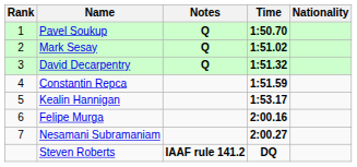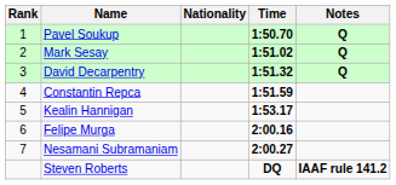 <table class="wikitable sortable" style="text-align:center">
 <tr>
 <th>Rank</th>
 <th>Name</th>
+<th>Nationality</th>
+<th>Time</th>
 <th>Notes</th>
-<th>Time</th>
-<th>Nationality</th>
 </tr>
 <tr bgcolor=ccffcc>
 <td>1</td>
 <td align=left><a href='#'>Pavel Soukup</a></td>
+<td align=left></td>
+<td><strong>1:50.70</strong></td>
 <td><strong>Q</strong></td>
-<td><strong>1:50.70</strong></td>
-<td align=left></td>
 </tr>
 <tr bgcolor=ccffcc>
 <td>2</td>
 <td align=left><a href='#'>Mark Sesay</a></td>
+<td align=left></td>
+<td><strong>1:51.02</strong></td>
 <td><strong>Q</strong></td>
-<td><strong>1:51.02</strong></td>
-<td align=left></td>
 </tr>
 <tr bgcolor=ccffcc>
 <td>3</td>
 <td align=left><a href='#'>David Decarpentry</a></td>
+<td align=left></td>
+<td><strong>1:51.32</strong></td>
 <td><strong>Q</strong></td>
-<td><strong>1:51.32</strong></td>
-<td align=left></td>
 </tr>
 <tr>
 <td>4</td>
 <td align=left><a href='#'>Constantin Repca</a></td>
+<td align=left></td>
+<td><strong>1:51.59</strong></td>
 <td></td>
-<td><strong>1:51.59</strong></td>
-<td align=left></td>
 </tr>
 <tr>
 <td>5</td>
 <td align=left><a href='#'>Kealin Hannigan</a></td>
+<td align=left></td>
+<td><strong>1:53.17</strong></td>
 <td></td>
-<td><strong>1:53.17</strong></td>
-<td align=left></td>
 </tr>
 <tr>
 <td>6</td>
 <td align=left><a href='#'>Felipe Murga</a></td>
+<td align=left></td>
+<td><strong>2:00.16</strong></td>
 <td></td>
-<td><strong>2:00.16</strong></td>
-<td align=left></td>
 </tr>
 <tr>
 <td>7</td>
 <td align=left><a href='#'>Nesamani Subramaniam</a></td>
+<td align=left></td>
+<td><strong>2:00.27</strong></td>
 <td></td>
-<td><strong>2:00.27</strong></td>
-<td align=left></td>
 </tr>
 <tr>
 <td></td>
 <td align=left><a href='#'>Steven Roberts</a></td>
+<td align=left></td>
+<td><strong>DQ</strong></td>
 <td><strong>IAAF rule 141.2</strong></td>
-<td><strong>DQ</strong></td>
-<td align=left></td>
 </tr>
 </table>
